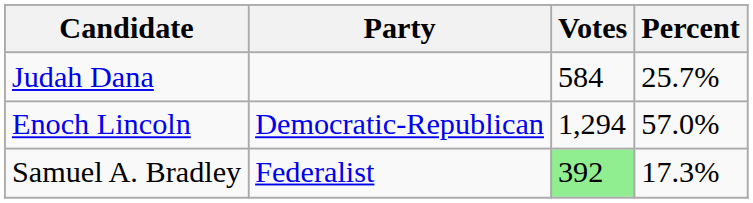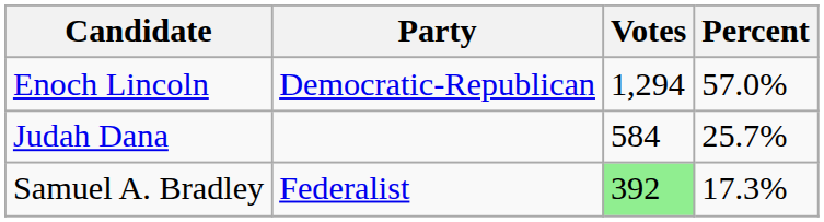 <table class=wikitable>
 <tr>
 <th>Candidate</th>
 <th>Party</th>
 <th>Votes</th>
 <th>Percent</th>
 </tr>
 <tr>
+<td><a href='#'>Enoch Lincoln</a></td>
+<td><a href='#'>Democratic-Republican</a></td>
+<td>1,294</td>
+<td>57.0%</td>
+</tr>
+<tr>
 <td><a href='#'>Judah Dana</a></td>
 <td></td>
 <td>584</td>
 <td>25.7%</td>
-</tr>
-<tr>
-<td><a href='#'>Enoch Lincoln</a></td>
-<td><a href='#'>Democratic-Republican</a></td>
-<td>1,294</td>
-<td>57.0%</td>
 </tr>
 <tr>
 <td>Samuel A. Bradley</td>
 <td><a href='#'>Federalist</a></td>
 <td style="background: lightgreen;">392</td>
 <td>17.3%</td>
 </tr>
 </table>
